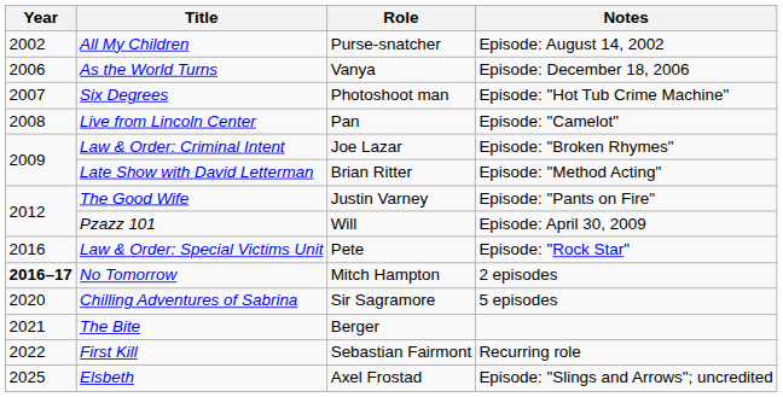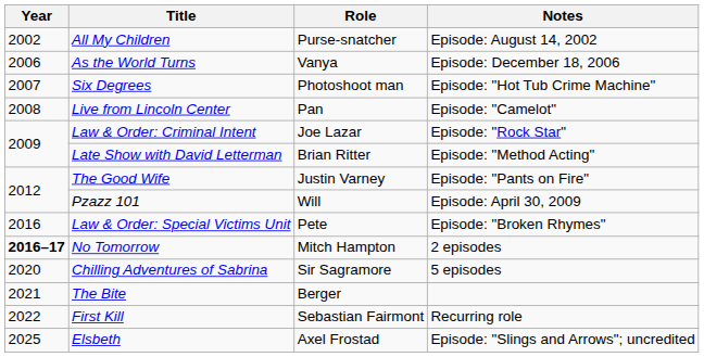 <table class="wikitable sortable">
 <tr>
 <th>Year</th>
 <th>Title</th>
 <th>Role</th>
 <th>Notes</th>
 </tr>
 <tr>
 <td>2002</td>
 <td><em><a href='#'>All My Children</a></em></td>
 <td>Purse-snatcher</td>
 <td>Episode: August 14, 2002</td>
 </tr>
 <tr>
 <td>2006</td>
 <td><em><a href='#'>As the World Turns</a></em></td>
 <td>Vanya</td>
 <td>Episode: December 18, 2006</td>
 </tr>
 <tr>
 <td>2007</td>
 <td><em><a href='#'>Six Degrees</a></em></td>
 <td>Photoshoot man</td>
 <td>Episode: "Hot Tub Crime Machine"</td>
 </tr>
 <tr>
 <td>2008</td>
 <td><em><a href='#'>Live from Lincoln Center</a></em></td>
 <td>Pan</td>
 <td>Episode: "Camelot"</td>
 </tr>
 <tr>
 <td rowspan="2">2009</td>
 <td><em><a href='#'>Law & Order: Criminal Intent</a></em></td>
 <td>Joe Lazar</td>
-<td>Episode: "Broken Rhymes"</td>
+<td>Episode: "<a href='#'>Rock Star</a>"</td>
 </tr>
 <tr>
 <td><em><a href='#'>Late Show with David Letterman</a></em></td>
 <td>Brian Ritter</td>
 <td>Episode: "Method Acting"</td>
 </tr>
 <tr>
 <td rowspan="2">2012</td>
 <td><em><a href='#'>The Good Wife</a></em></td>
 <td>Justin Varney</td>
 <td>Episode: "Pants on Fire"</td>
 </tr>
 <tr>
 <td><em>Pzazz 101</em></td>
 <td>Will</td>
 <td>Episode: April 30, 2009</td>
 </tr>
 <tr>
 <td>2016</td>
 <td><em><a href='#'>Law & Order: Special Victims Unit</a></em></td>
 <td>Pete</td>
-<td>Episode: "<a href='#'>Rock Star</a>"</td>
+<td>Episode: "Broken Rhymes"</td>
 </tr>
 <tr>
 <td><strong>2016–17</strong></td>
 <td><em><a href='#'>No Tomorrow</a></em></td>
 <td>Mitch Hampton</td>
 <td>2 episodes</td>
 </tr>
 <tr>
 <td>2020</td>
 <td><em><a href='#'>Chilling Adventures of Sabrina</a></em></td>
 <td>Sir Sagramore</td>
 <td>5 episodes</td>
 </tr>
 <tr>
 <td>2021</td>
 <td><em><a href='#'>The Bite</a></em></td>
 <td>Berger</td>
 <td></td>
 </tr>
 <tr>
 <td>2022</td>
 <td><em><a href='#'>First Kill</a></em></td>
 <td>Sebastian Fairmont</td>
 <td>Recurring role</td>
 </tr>
 <tr>
 <td>2025</td>
 <td><em><a href='#'>Elsbeth</a></em></td>
 <td>Axel Frostad</td>
 <td>Episode: "Slings and Arrows"; uncredited</td>
 </tr>
 </table>
